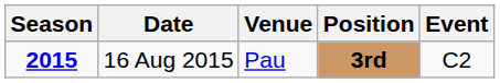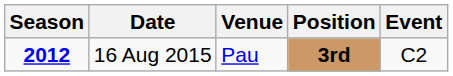 <table class="wikitable" style="text-align:center; font-size:95%;">
 <tr>
 <th>Season</th>
 <th>Date</th>
 <th>Venue</th>
 <th>Position</th>
 <th>Event</th>
 </tr>
 <tr>
-<td><strong><a href='#'>2015</a></strong></td>
+<td><strong><a href='#'>2012</a></strong></td>
 <td align=right>16 Aug 2015</td>
 <td align=left><a href='#'>Pau</a></td>
 <td bgcolor=cc9966><strong>3rd</strong></td>
 <td>C2</td>
 </tr>
 </table>
